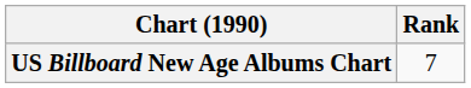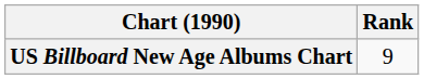 <table class="wikitable plainrowheaders" style="text-align:center;">
 <tr>
 <th scope="col">Chart (1990)</th>
 <th scope="col">Rank</th>
 </tr>
 <tr>
 <th scope="row">US <em>Billboard</em> New Age Albums Chart</th>
-<td>7</td>
+<td>9</td>
 </tr>
 </table>
